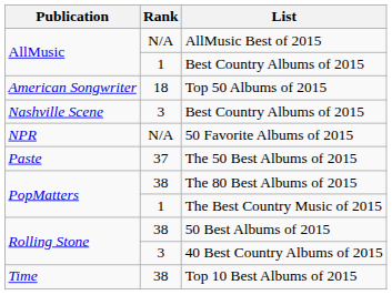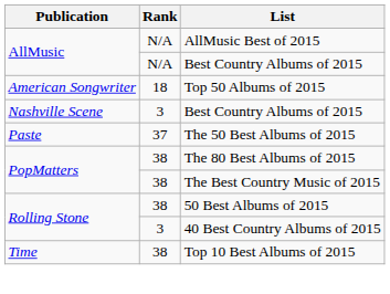 <table class="wikitable plainrowheaders sortable">
 <tr>
 <th>Publication</th>
 <th data-sort-type="number">Rank</th>
 <th scope="col" class="unsortable">List</th>
 </tr>
 <tr Ad>
 <td rowspan="2"><a href='#'>AllMusic</a></td>
 <td align=center>N/A</td>
 <td>AllMusic Best of 2015</td>
 </tr>
 <tr Ad>
-<td align=center>1</td>
+<td align=center>N/A</td>
 <td>Best Country Albums of 2015</td>
 </tr>
 <tr Ad>
 <td><em><a href='#'>American Songwriter</a></em></td>
 <td align=center>18</td>
 <td>Top 50 Albums of 2015</td>
 </tr>
 <tr Ad>
 <td><em><a href='#'>Nashville Scene</a></em></td>
 <td align=center>3</td>
 <td>Best Country Albums of 2015</td>
 </tr>
 <tr Ad>
-<td><em><a href='#'>NPR</a></em></td>
-<td align=center>N/A</td>
-<td>50 Favorite Albums of 2015</td>
-</tr>
-<tr Ad>
 <td><em><a href='#'>Paste</a></em></td>
 <td align=center>37</td>
 <td>The 50 Best Albums of 2015</td>
 </tr>
 <tr Ad>
 <td rowspan="2"><em><a href='#'>PopMatters</a></em></td>
 <td align=center>38</td>
 <td>The 80 Best Albums of 2015</td>
 </tr>
 <tr Ad>
-<td align=center>1</td>
+<td align=center>38</td>
 <td>The Best Country Music of 2015</td>
 </tr>
 <tr Ad>
 <td rowspan="2"><em><a href='#'>Rolling Stone</a></em></td>
 <td align=center>38</td>
 <td>50 Best Albums of 2015</td>
 </tr>
 <tr Ad>
 <td align=center>3</td>
 <td>40 Best Country Albums of 2015</td>
 </tr>
 <tr Ad>
 <td><em><a href='#'>Time</a></em></td>
 <td align=center>38</td>
 <td>Top 10 Best Albums of 2015</td>
 </tr>
 </table>
